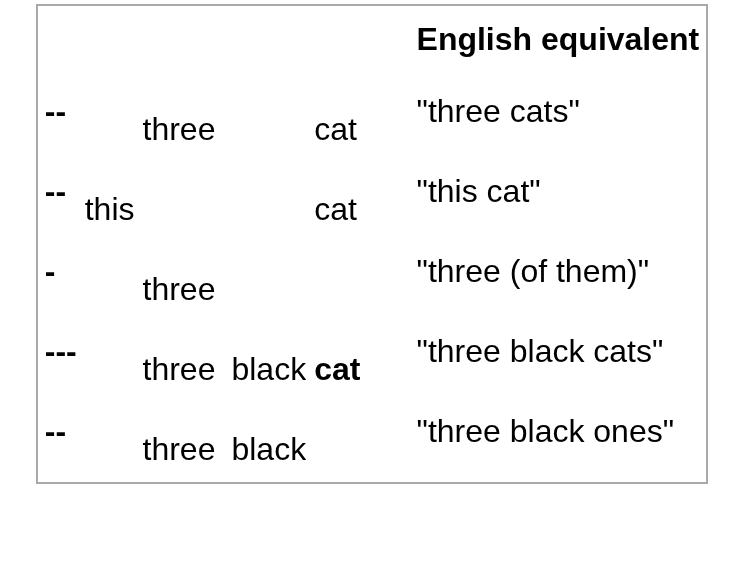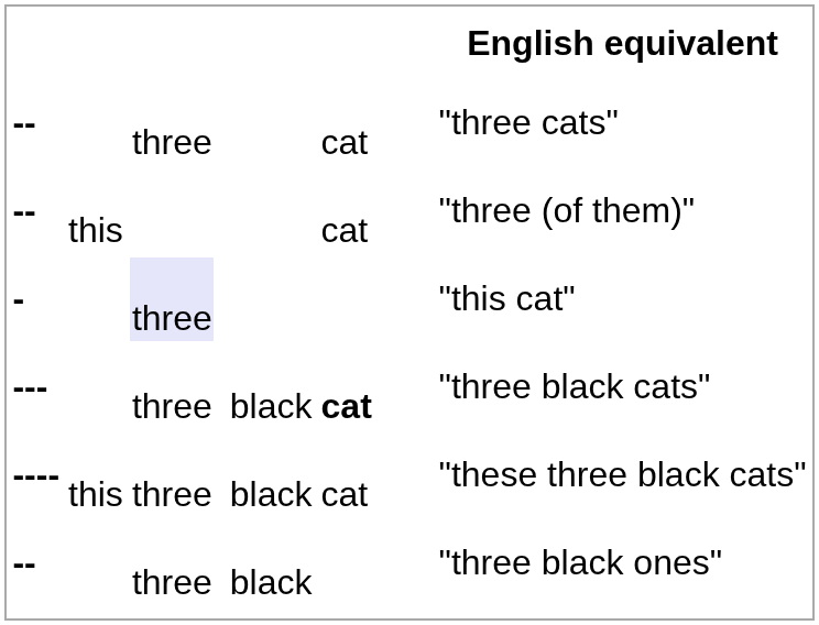 <table style="border:1px solid darkgray; margin: 1em auto;">
 <tr style="height:30px">
 <th></th>
 <th></th>
 <th></th>
 <th></th>
 <th></th>
 <th></th>
 <th style="width:7%"> </th>
 <th>English equivalent</th>
 </tr>
 <tr>
 <td><strong>--</strong></td>
 <td></td>
 <td><br>three</td>
 <td><br></td>
 <td></td>
 <td><br>cat</td>
 <td></td>
 <td>"three cats"</td>
 </tr>
 <tr>
 <td><strong>--</strong></td>
 <td><br>this</td>
 <td></td>
 <td><br></td>
 <td></td>
 <td><br>cat</td>
 <td></td>
-<td>"this cat"</td>
+<td>"three (of them)"</td>
 </tr>
 <tr>
 <td><strong>-</strong></td>
 <td></td>
-<td><br>three</td>
+<td style="background: lavender;"><br>three</td>
 <td><br></td>
 <td></td>
 <td></td>
 <td></td>
-<td>"three (of them)"</td>
+<td>"this cat"</td>
 </tr>
 <tr>
 <td><strong>---</strong></td>
 <td></td>
 <td><br>three</td>
 <td><br></td>
 <td><br>black</td>
 <td><strong><br>cat</strong></td>
 <td></td>
 <td>"three black cats"</td>
+</tr>
+<tr>
+<td><strong>----</strong></td>
+<td><br>this</td>
+<td><br>three</td>
+<td><br></td>
+<td><br>black</td>
+<td><br>cat</td>
+<td></td>
+<td>"these three black cats"</td>
 </tr>
 <tr>
 <td><strong>--</strong></td>
 <td></td>
 <td><br>three</td>
 <td><br></td>
 <td><br>black</td>
 <td></td>
 <td></td>
 <td>"three black ones"</td>
 </tr>
 <tr>
 <td colspan="8"></td>
 </tr>
 </table>
